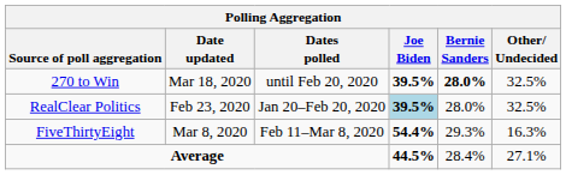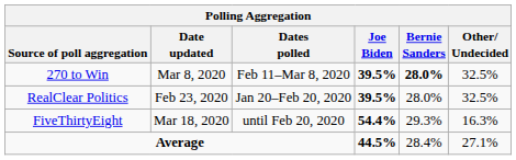 <table class="wikitable" style="font-size:90%;text-align:center;">
 <tr valign=bottom style="font-size:90%;">
 <th colspan="12">Polling Aggregation</th>
 </tr>
 <tr valign=bottom style="font-size:90%;">
 <th>Source of poll aggregation</th>
 <th>Date<br>updated</th>
 <th>Dates<br>polled</th>
 <th><a href='#'>Joe<br>Biden</a></th>
 <th><a href='#'>Bernie<br>Sanders</a></th>
 <th>Other/<br>Undecided</th>
 </tr>
 <tr>
 <td><a href='#'>270 to Win</a></td>
-<td>Mar 18, 2020</td>
-<td>until Feb 20, 2020</td>
+<td>Mar 8, 2020</td>
+<td>Feb 11–Mar 8, 2020</td>
 <td><strong>39.5%</strong></td>
 <td><strong>28.0%</strong></td>
 <td>32.5%</td>
 </tr>
 <tr>
 <td><a href='#'>RealClear Politics</a></td>
 <td>Feb 23, 2020</td>
 <td>Jan 20–Feb 20, 2020</td>
-<td style="background: lightblue;"><strong>39.5%</strong></td>
+<td><strong>39.5%</strong></td>
 <td>28.0%</td>
 <td>32.5%</td>
 </tr>
 <tr>
 <td><a href='#'>FiveThirtyEight</a></td>
-<td>Mar 8, 2020</td>
-<td>Feb 11–Mar 8, 2020</td>
+<td>Mar 18, 2020</td>
+<td>until Feb 20, 2020</td>
 <td><strong>54.4%</strong></td>
 <td>29.3%</td>
 <td>16.3%</td>
 </tr>
 <tr>
 <td colspan="3"><strong>Average</strong></td>
 <td><strong>44.5%</strong></td>
 <td>28.4%</td>
 <td>27.1%</td>
 </tr>
 </table>
